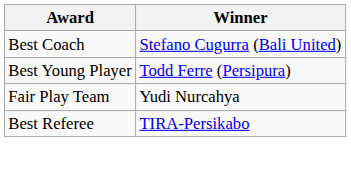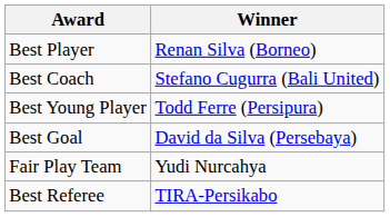 <table class="wikitable">
 <tr>
 <th>Award</th>
 <th>Winner</th>
+</tr>
+<tr>
+<td>Best Player</td>
+<td> <a href='#'>Renan Silva</a> (<a href='#'>Borneo</a>)</td>
 </tr>
 <tr>
 <td>Best Coach</td>
 <td> <a href='#'>Stefano Cugurra</a> (<a href='#'>Bali United</a>)</td>
 </tr>
 <tr>
 <td>Best Young Player</td>
 <td> <a href='#'>Todd Ferre</a> (<a href='#'>Persipura</a>)</td>
 </tr>
 <tr>
+<td>Best Goal</td>
+<td> <a href='#'>David da Silva</a> (<a href='#'>Persebaya</a>)</td>
+</tr>
+<tr>
 <td>Fair Play Team</td>
 <td> Yudi Nurcahya</td>
 </tr>
 <tr>
 <td>Best Referee</td>
 <td><a href='#'>TIRA-Persikabo</a></td>
 </tr>
 </table>
